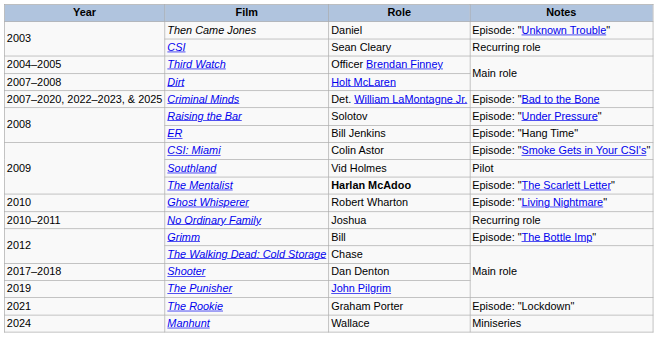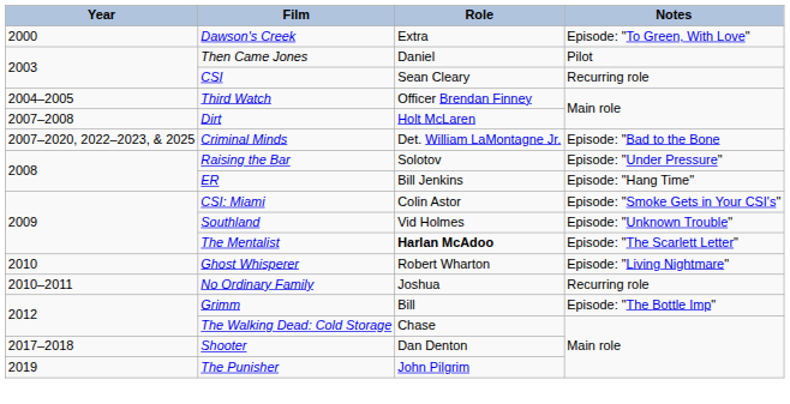 <table class="wikitable" style="font-size:100%">
 <tr style="text-align:center;">
 <th style="background:#B0C4DE;">Year</th>
 <th style="background:#B0C4DE;">Film</th>
 <th style="background:#B0C4DE;">Role</th>
 <th style="background:#B0C4DE;">Notes</th>
 </tr>
 <tr>
+<td>2000</td>
+<td><em><a href='#'>Dawson's Creek</a></em></td>
+<td>Extra</td>
+<td>Episode: "<a href='#'>To Green, With Love</a>"</td>
+</tr>
+<tr>
 <td rowspan=2>2003</td>
 <td><em>Then Came Jones</em></td>
 <td>Daniel</td>
-<td>Episode: "<a href='#'>Unknown Trouble</a>"</td>
+<td>Pilot</td>
 </tr>
 <tr>
 <td><em><a href='#'>CSI</a></em></td>
 <td>Sean Cleary</td>
 <td>Recurring role</td>
 </tr>
 <tr>
 <td>2004–2005</td>
 <td><em><a href='#'>Third Watch</a></em></td>
 <td>Officer <a href='#'>Brendan Finney</a></td>
 <td rowspan=2>Main role</td>
 </tr>
 <tr>
 <td>2007–2008</td>
 <td><em><a href='#'>Dirt</a></em></td>
 <td><a href='#'>Holt McLaren</a></td>
 </tr>
 <tr>
 <td>2007–2020, 2022–2023, & 2025</td>
 <td><em><a href='#'>Criminal Minds</a></em></td>
 <td>Det. <a href='#'>William LaMontagne Jr.</a></td>
 <td>Episode: "<a href='#'>Bad to the Bone</a></td>
 </tr>
 <tr>
 <td rowspan=2>2008</td>
 <td><em><a href='#'>Raising the Bar</a></em></td>
 <td>Solotov</td>
 <td>Episode: "<a href='#'>Under Pressure</a>"</td>
 </tr>
 <tr>
 <td><em><a href='#'>ER</a></em></td>
 <td>Bill Jenkins</td>
 <td>Episode: "Hang Time"</td>
 </tr>
 <tr>
 <td rowspan=3>2009</td>
 <td><em><a href='#'>CSI: Miami</a></em></td>
 <td>Colin Astor</td>
 <td>Episode: "<a href='#'>Smoke Gets in Your CSI's</a>"</td>
 </tr>
 <tr>
 <td><em><a href='#'>Southland</a></em></td>
 <td>Vid Holmes</td>
-<td>Pilot</td>
+<td>Episode: "<a href='#'>Unknown Trouble</a>"</td>
 </tr>
 <tr>
 <td><em><a href='#'>The Mentalist</a></em></td>
 <td><strong>Harlan McAdoo</strong></td>
 <td>Episode: "<a href='#'>The Scarlett Letter</a>"</td>
 </tr>
 <tr>
 <td>2010</td>
 <td><em><a href='#'>Ghost Whisperer</a></em></td>
 <td>Robert Wharton</td>
 <td>Episode: "<a href='#'>Living Nightmare</a>"</td>
 </tr>
 <tr>
 <td>2010–2011</td>
 <td><em><a href='#'>No Ordinary Family</a></em></td>
 <td>Joshua</td>
 <td>Recurring role</td>
 </tr>
 <tr>
 <td rowspan=2>2012</td>
 <td><em><a href='#'>Grimm</a></em></td>
 <td>Bill</td>
 <td>Episode: "<a href='#'>The Bottle Imp</a>"</td>
 </tr>
 <tr>
 <td><em><a href='#'>The Walking Dead: Cold Storage</a></em></td>
 <td>Chase</td>
 <td rowspan=3>Main role</td>
 </tr>
 <tr>
 <td>2017–2018</td>
 <td><em><a href='#'>Shooter</a></em></td>
 <td>Dan Denton</td>
 </tr>
 <tr>
 <td>2019</td>
 <td><em><a href='#'>The Punisher</a></em></td>
 <td><a href='#'>John Pilgrim</a></td>
 </tr>
-<tr>
-<td>2021</td>
-<td><em><a href='#'>The Rookie</a></em></td>
-<td>Graham Porter</td>
-<td>Episode: "Lockdown"</td>
-</tr>
-<tr>
-<td>2024</td>
-<td><em><a href='#'>Manhunt</a></em></td>
-<td>Wallace</td>
-<td>Miniseries</td>
-</tr>
 </table>
